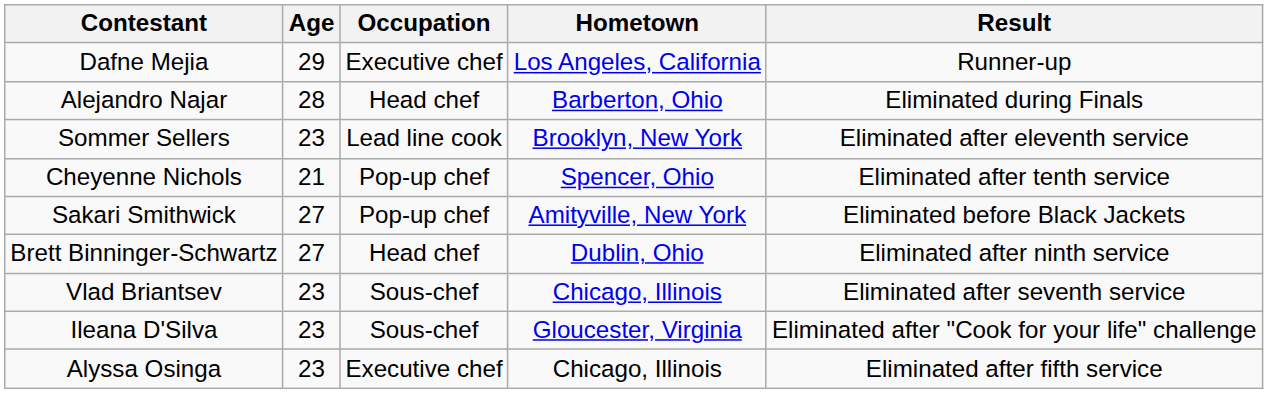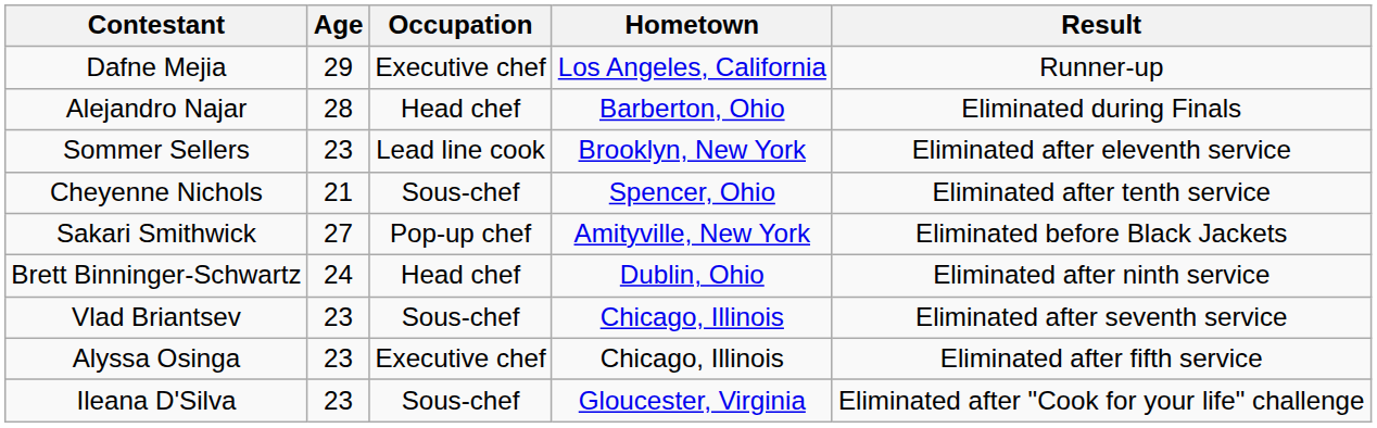 <table class="wikitable sortable plainrowheaders" style= "text-align:center;">
 <tr>
 <th scope="col">Contestant</th>
 <th scope="col">Age</th>
 <th scope="col">Occupation</th>
 <th scope="col">Hometown</th>
 <th scope="col">Result</th>
 </tr>
 <tr>
 <td>Dafne Mejia</td>
 <td>29</td>
 <td>Executive chef</td>
 <td><a href='#'>Los Angeles, California</a></td>
 <td>Runner-up</td>
 </tr>
 <tr>
 <td>Alejandro Najar</td>
 <td>28</td>
 <td>Head chef</td>
 <td><a href='#'>Barberton, Ohio</a></td>
 <td>Eliminated during Finals</td>
 </tr>
 <tr>
 <td>Sommer Sellers</td>
 <td>23</td>
 <td>Lead line cook</td>
 <td><a href='#'>Brooklyn, New York</a></td>
 <td>Eliminated after eleventh service</td>
 </tr>
 <tr>
 <td>Cheyenne Nichols</td>
 <td>21</td>
-<td>Pop-up chef</td>
+<td>Sous-chef</td>
 <td><a href='#'>Spencer, Ohio</a></td>
 <td>Eliminated after tenth service</td>
 </tr>
 <tr>
 <td>Sakari Smithwick</td>
 <td>27</td>
 <td>Pop-up chef</td>
 <td><a href='#'>Amityville, New York</a></td>
 <td>Eliminated before Black Jackets</td>
 </tr>
 <tr>
 <td>Brett Binninger-Schwartz</td>
-<td>27</td>
+<td>24</td>
 <td>Head chef</td>
 <td><a href='#'>Dublin, Ohio</a></td>
 <td>Eliminated after ninth service</td>
 </tr>
 <tr>
 <td>Vlad Briantsev</td>
 <td>23</td>
 <td>Sous-chef</td>
 <td><a href='#'>Chicago, Illinois</a></td>
 <td>Eliminated after seventh service</td>
 </tr>
 <tr>
+<td>Alyssa Osinga</td>
+<td>23</td>
+<td>Executive chef</td>
+<td>Chicago, Illinois</td>
+<td>Eliminated after fifth service</td>
+</tr>
+<tr>
 <td>Ileana D'Silva</td>
 <td>23</td>
 <td>Sous-chef</td>
 <td><a href='#'>Gloucester, Virginia</a></td>
 <td>Eliminated after "Cook for your life" challenge</td>
 </tr>
-<tr>
-<td>Alyssa Osinga</td>
-<td>23</td>
-<td>Executive chef</td>
-<td>Chicago, Illinois</td>
-<td>Eliminated after fifth service</td>
-</tr>
 </table>
